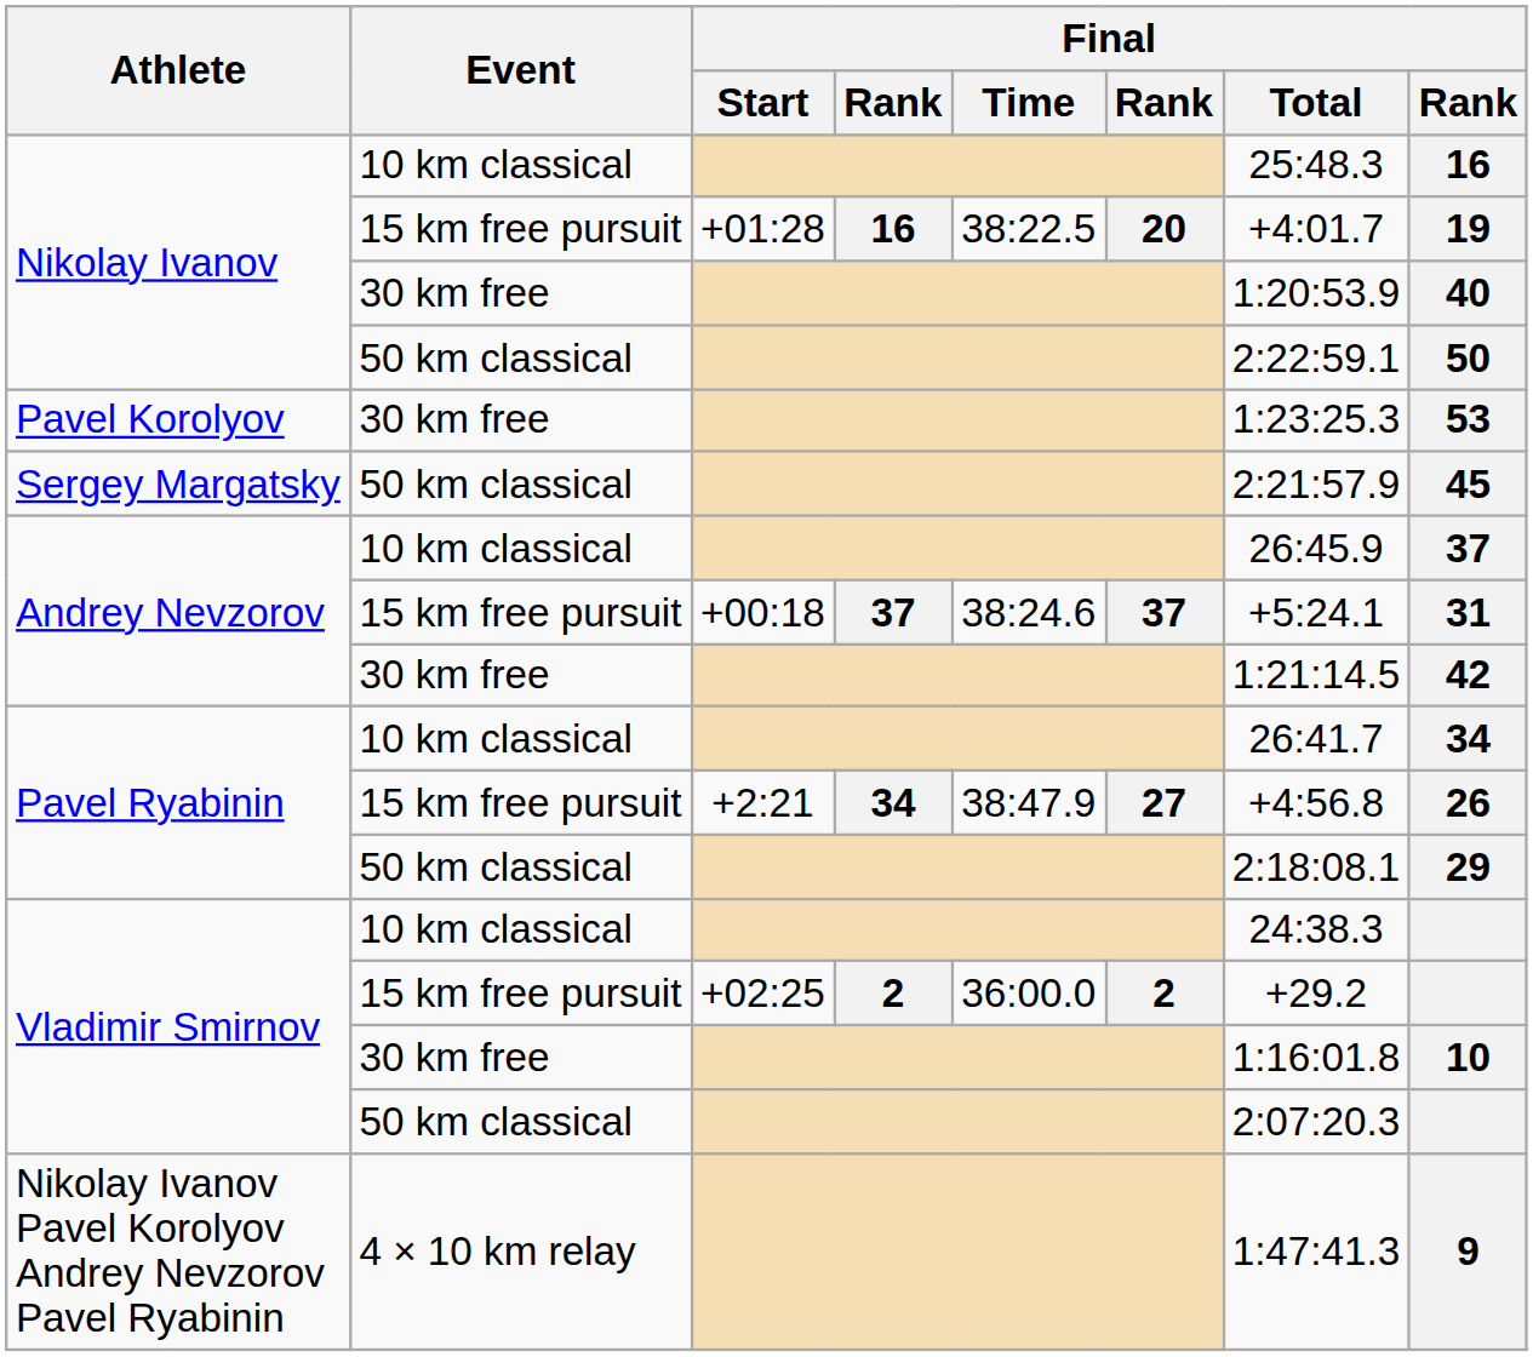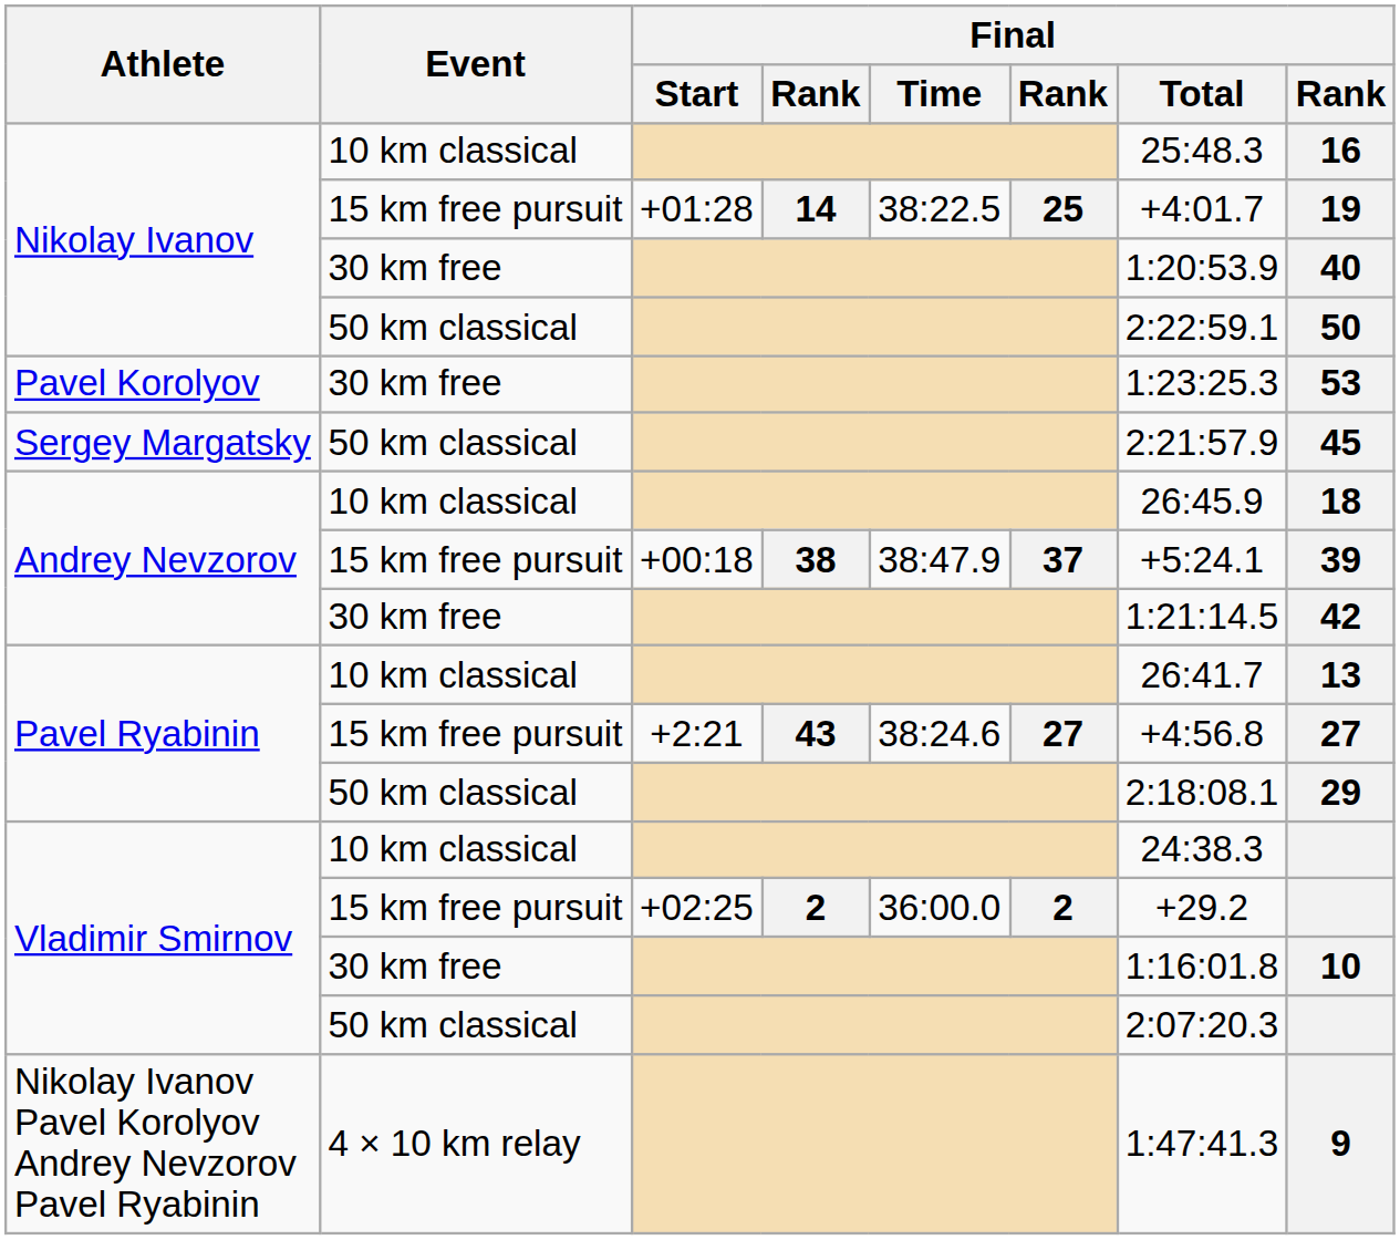 <table class="wikitable" style="font-size:90%">
 <tr>
 <th rowspan="2">Athlete</th>
 <th rowspan="2">Event</th>
 <th colspan="6">Final</th>
 </tr>
 <tr>
 <th>Start</th>
 <th>Rank</th>
 <th>Time</th>
 <th>Rank</th>
 <th>Total</th>
 <th>Rank</th>
 </tr>
 <tr>
 <td rowspan=4><a href='#'>Nikolay Ivanov</a></td>
 <td>10 km classical</td>
 <td colspan=4 bgcolor="wheat"></td>
 <td align="center">25:48.3</td>
 <th align="center">16</th>
 </tr>
 <tr>
 <td>15 km free pursuit</td>
 <td align="center">+01:28</td>
-<th align="center">16</th>
+<th align="center">14</th>
 <td align="center">38:22.5</td>
-<th align="center">20</th>
+<th align="center">25</th>
 <td align="center">+4:01.7</td>
 <th align="center">19</th>
 </tr>
 <tr>
 <td>30 km free</td>
 <td colspan=4 bgcolor="wheat"></td>
 <td align="center">1:20:53.9</td>
 <th align="center">40</th>
 </tr>
 <tr>
 <td>50 km classical</td>
 <td colspan=4 bgcolor="wheat"></td>
 <td align="center">2:22:59.1</td>
 <th align="center">50</th>
 </tr>
 <tr>
 <td><a href='#'>Pavel Korolyov</a></td>
 <td>30 km free</td>
 <td colspan=4 bgcolor="wheat"></td>
 <td align="center">1:23:25.3</td>
 <th align="center">53</th>
 </tr>
 <tr>
 <td rowspan=1><a href='#'>Sergey Margatsky</a></td>
 <td>50 km classical</td>
 <td colspan=4 bgcolor="wheat"></td>
 <td align="center">2:21:57.9</td>
 <th align="center">45</th>
 </tr>
 <tr>
 <td rowspan=3><a href='#'>Andrey Nevzorov</a></td>
 <td>10 km classical</td>
 <td colspan=4 bgcolor="wheat"></td>
 <td align="center">26:45.9</td>
-<th align="center">37</th>
+<th align="center">18</th>
 </tr>
 <tr>
 <td>15 km free pursuit</td>
 <td align="center">+00:18</td>
-<th align="center">37</th>
-<td align="center">38:24.6</td>
+<th align="center">38</th>
+<td align="center">38:47.9</td>
 <th align="center">37</th>
 <td align="center">+5:24.1</td>
-<th align="center">31</th>
+<th align="center">39</th>
 </tr>
 <tr>
 <td>30 km free</td>
 <td colspan=4 bgcolor="wheat"></td>
 <td align="center">1:21:14.5</td>
 <th align="center">42</th>
 </tr>
 <tr>
 <td rowspan=3><a href='#'>Pavel Ryabinin</a></td>
 <td>10 km classical</td>
 <td colspan=4 bgcolor="wheat"></td>
 <td align="center">26:41.7</td>
-<th align="center">34</th>
+<th align="center">13</th>
 </tr>
 <tr>
 <td>15 km free pursuit</td>
 <td align="center">+2:21</td>
-<th align="center">34</th>
-<td align="center">38:47.9</td>
+<th align="center">43</th>
+<td align="center">38:24.6</td>
 <th align="center">27</th>
 <td align="center">+4:56.8</td>
-<th align="center">26</th>
+<th align="center">27</th>
 </tr>
 <tr>
 <td>50 km classical</td>
 <td colspan=4 bgcolor="wheat"></td>
 <td align="center">2:18:08.1</td>
 <th align="center">29</th>
 </tr>
 <tr>
 <td rowspan=4><a href='#'>Vladimir Smirnov</a></td>
 <td>10 km classical</td>
 <td colspan=4 bgcolor="wheat"></td>
 <td align="center">24:38.3</td>
 <th align="center"></th>
 </tr>
 <tr>
 <td>15 km free pursuit</td>
 <td align="center">+02:25</td>
 <th align="center">2</th>
 <td align="center">36:00.0</td>
 <th align="center">2</th>
 <td align="center">+29.2</td>
 <th align="center"></th>
 </tr>
 <tr>
 <td>30 km free</td>
 <td colspan=4 bgcolor="wheat"></td>
 <td align="center">1:16:01.8</td>
 <th align="center">10</th>
 </tr>
 <tr>
 <td>50 km classical</td>
 <td colspan=4 bgcolor="wheat"></td>
 <td align="center">2:07:20.3</td>
 <th align="center"></th>
 </tr>
 <tr>
 <td rowspan=1>Nikolay Ivanov<br>Pavel Korolyov<br>Andrey Nevzorov<br>Pavel Ryabinin</td>
 <td>4 × 10 km relay</td>
 <td colspan=4 bgcolor="wheat"></td>
 <td align="center">1:47:41.3</td>
 <th align="center">9</th>
 </tr>
 </table>
